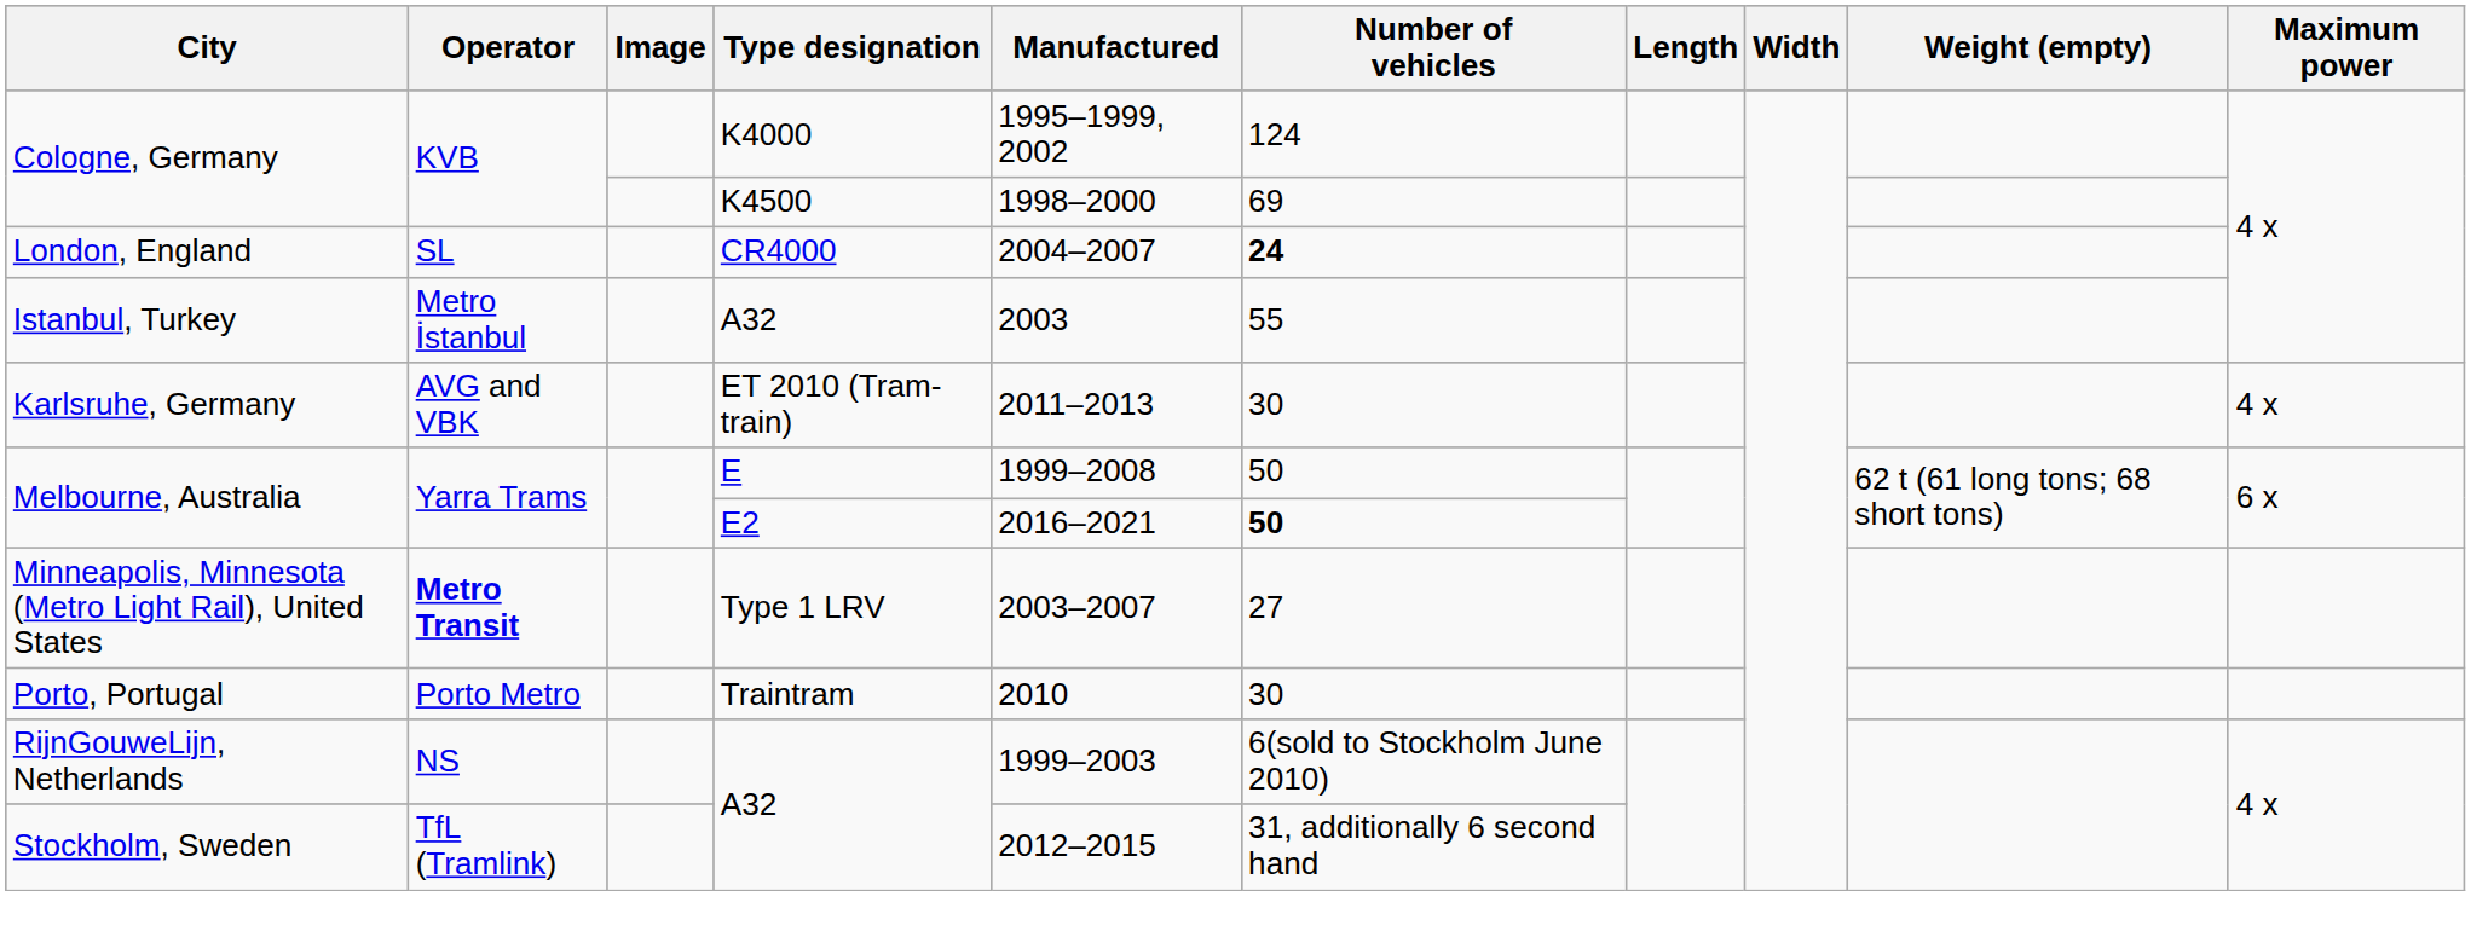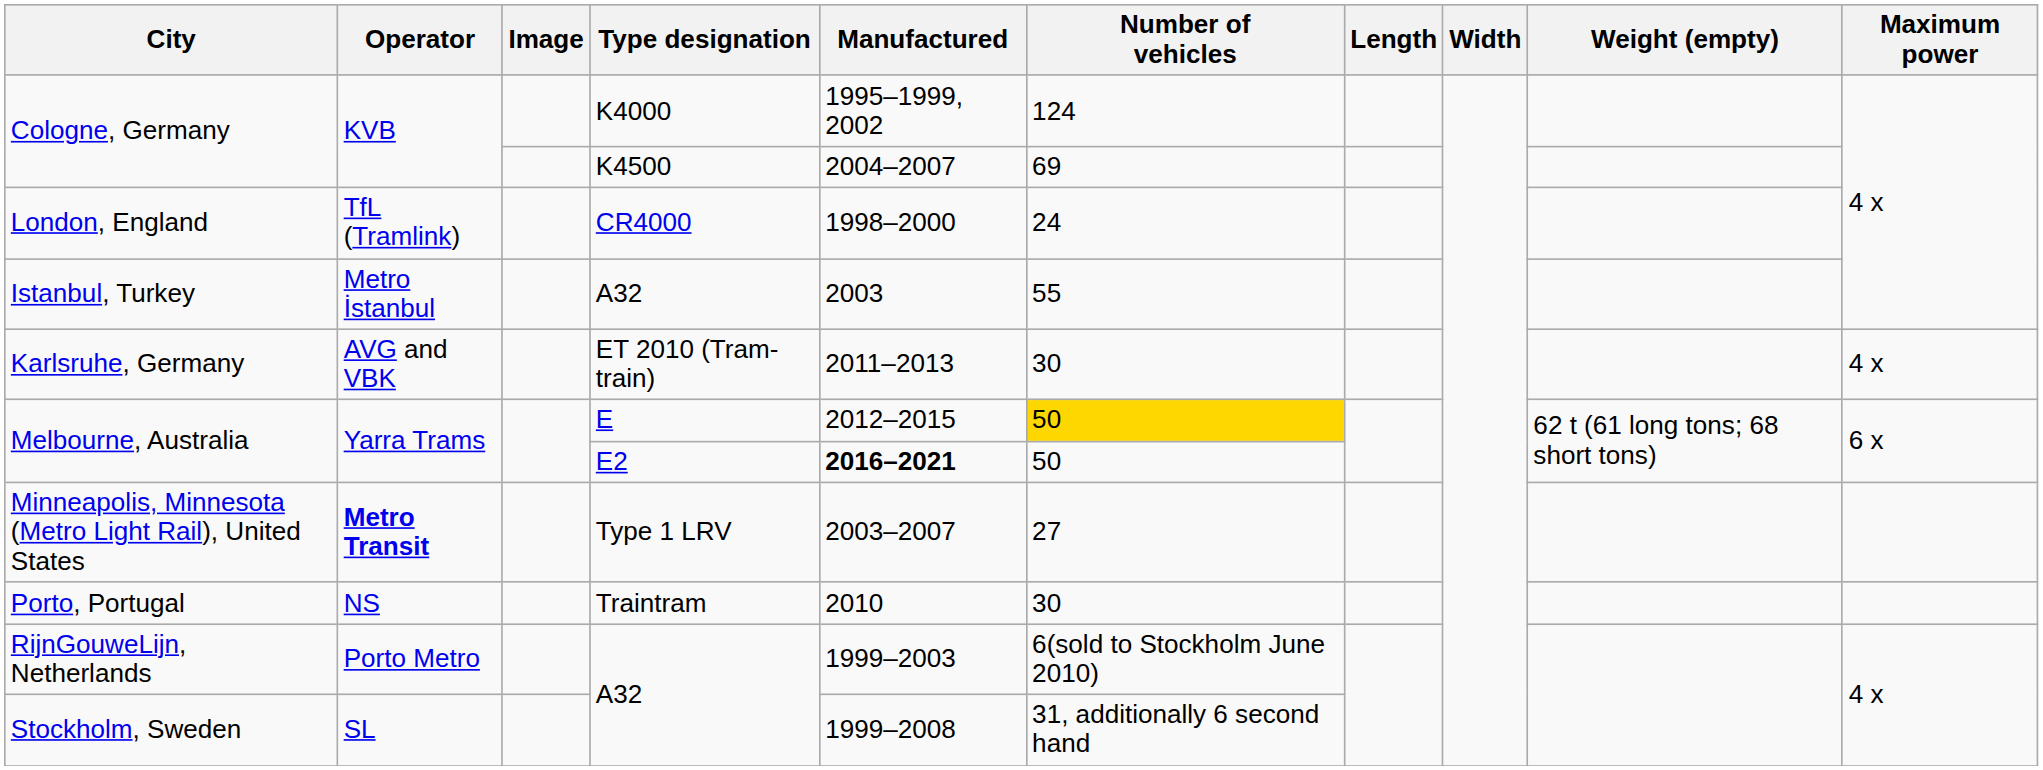 <table class="wikitable">
 <tr style="background:#FFFFFF; color:#000000;">
 <th>City</th>
 <th>Operator</th>
 <th>Image</th>
 <th>Type designation</th>
 <th>Manufactured</th>
 <th>Number of<br> vehicles</th>
 <th>Length</th>
 <th>Width</th>
 <th>Weight (empty)</th>
 <th>Maximum power</th>
 </tr>
 <tr>
 <td rowspan="2"><a href='#'>Cologne</a>, Germany</td>
 <td rowspan="2"><a href='#'>KVB</a></td>
 <td></td>
 <td>K4000</td>
 <td>1995–1999, 2002</td>
 <td>124</td>
 <td></td>
 <td rowspan="11"></td>
 <td></td>
 <td rowspan="4">4 x </td>
 </tr>
 <tr>
 <td></td>
 <td>K4500</td>
-<td>1998–2000</td>
+<td>2004–2007</td>
 <td>69</td>
 <td></td>
 <td></td>
 </tr>
 <tr>
 <td><a href='#'>London</a>, England</td>
-<td><a href='#'>SL</a></td>
+<td><a href='#'>TfL</a><br>(<a href='#'>Tramlink</a>)</td>
 <td></td>
 <td><a href='#'>CR4000</a></td>
-<td>2004–2007</td>
-<td><strong>24</strong></td>
+<td>1998–2000</td>
+<td>24</td>
 <td></td>
 <td></td>
 </tr>
 <tr>
 <td><a href='#'>Istanbul</a>, Turkey</td>
 <td><a href='#'>Metro İstanbul</a></td>
 <td></td>
 <td>A32</td>
 <td>2003</td>
 <td>55</td>
 <td></td>
 <td></td>
 </tr>
 <tr>
 <td><a href='#'>Karlsruhe</a>, Germany</td>
 <td><a href='#'>AVG</a> and <a href='#'>VBK</a></td>
 <td></td>
 <td>ET 2010 (Tram-train)</td>
 <td>2011–2013</td>
 <td>30</td>
 <td></td>
 <td></td>
 <td>4 x </td>
 </tr>
 <tr>
 <td rowspan="2"><a href='#'>Melbourne</a>, Australia</td>
 <td rowspan="2"><a href='#'>Yarra Trams</a></td>
 <td rowspan="2"></td>
 <td><a href='#'>E</a></td>
-<td>1999–2008</td>
-<td>50</td>
+<td>2012–2015</td>
+<td style="background: gold;">50</td>
 <td rowspan="2"></td>
 <td rowspan="2">62 t (61 long tons; 68 short tons)</td>
 <td rowspan="2">6 x </td>
 </tr>
 <tr>
 <td><a href='#'>E2</a></td>
-<td>2016–2021</td>
-<td><strong>50</strong></td>
+<td><strong>2016–2021</strong></td>
+<td>50</td>
 </tr>
 <tr>
 <td><a href='#'>Minneapolis, Minnesota</a><br>(<a href='#'>Metro Light Rail</a>), United States</td>
 <td><strong><a href='#'>Metro Transit</a></strong></td>
 <td></td>
 <td>Type 1 LRV</td>
 <td>2003–2007</td>
 <td>27</td>
 <td></td>
 <td></td>
 <td></td>
 </tr>
 <tr>
 <td><a href='#'>Porto</a>, Portugal</td>
-<td><a href='#'>Porto Metro</a></td>
+<td><a href='#'>NS</a></td>
 <td></td>
 <td>Traintram</td>
 <td>2010</td>
 <td>30</td>
 <td></td>
 <td></td>
 <td></td>
 </tr>
 <tr>
 <td><a href='#'>RijnGouweLijn</a>, Netherlands</td>
-<td><a href='#'>NS</a></td>
+<td><a href='#'>Porto Metro</a></td>
 <td></td>
 <td rowspan="2">A32</td>
 <td>1999–2003</td>
 <td>6(sold to Stockholm June 2010)</td>
 <td rowspan="2"></td>
 <td rowspan="2"></td>
 <td rowspan="2">4 x </td>
 </tr>
 <tr>
 <td><a href='#'>Stockholm</a>, Sweden</td>
-<td><a href='#'>TfL</a><br>(<a href='#'>Tramlink</a>)</td>
+<td><a href='#'>SL</a></td>
 <td></td>
-<td>2012–2015</td>
+<td>1999–2008</td>
 <td>31, additionally 6 second hand</td>
 </tr>
 </table>
